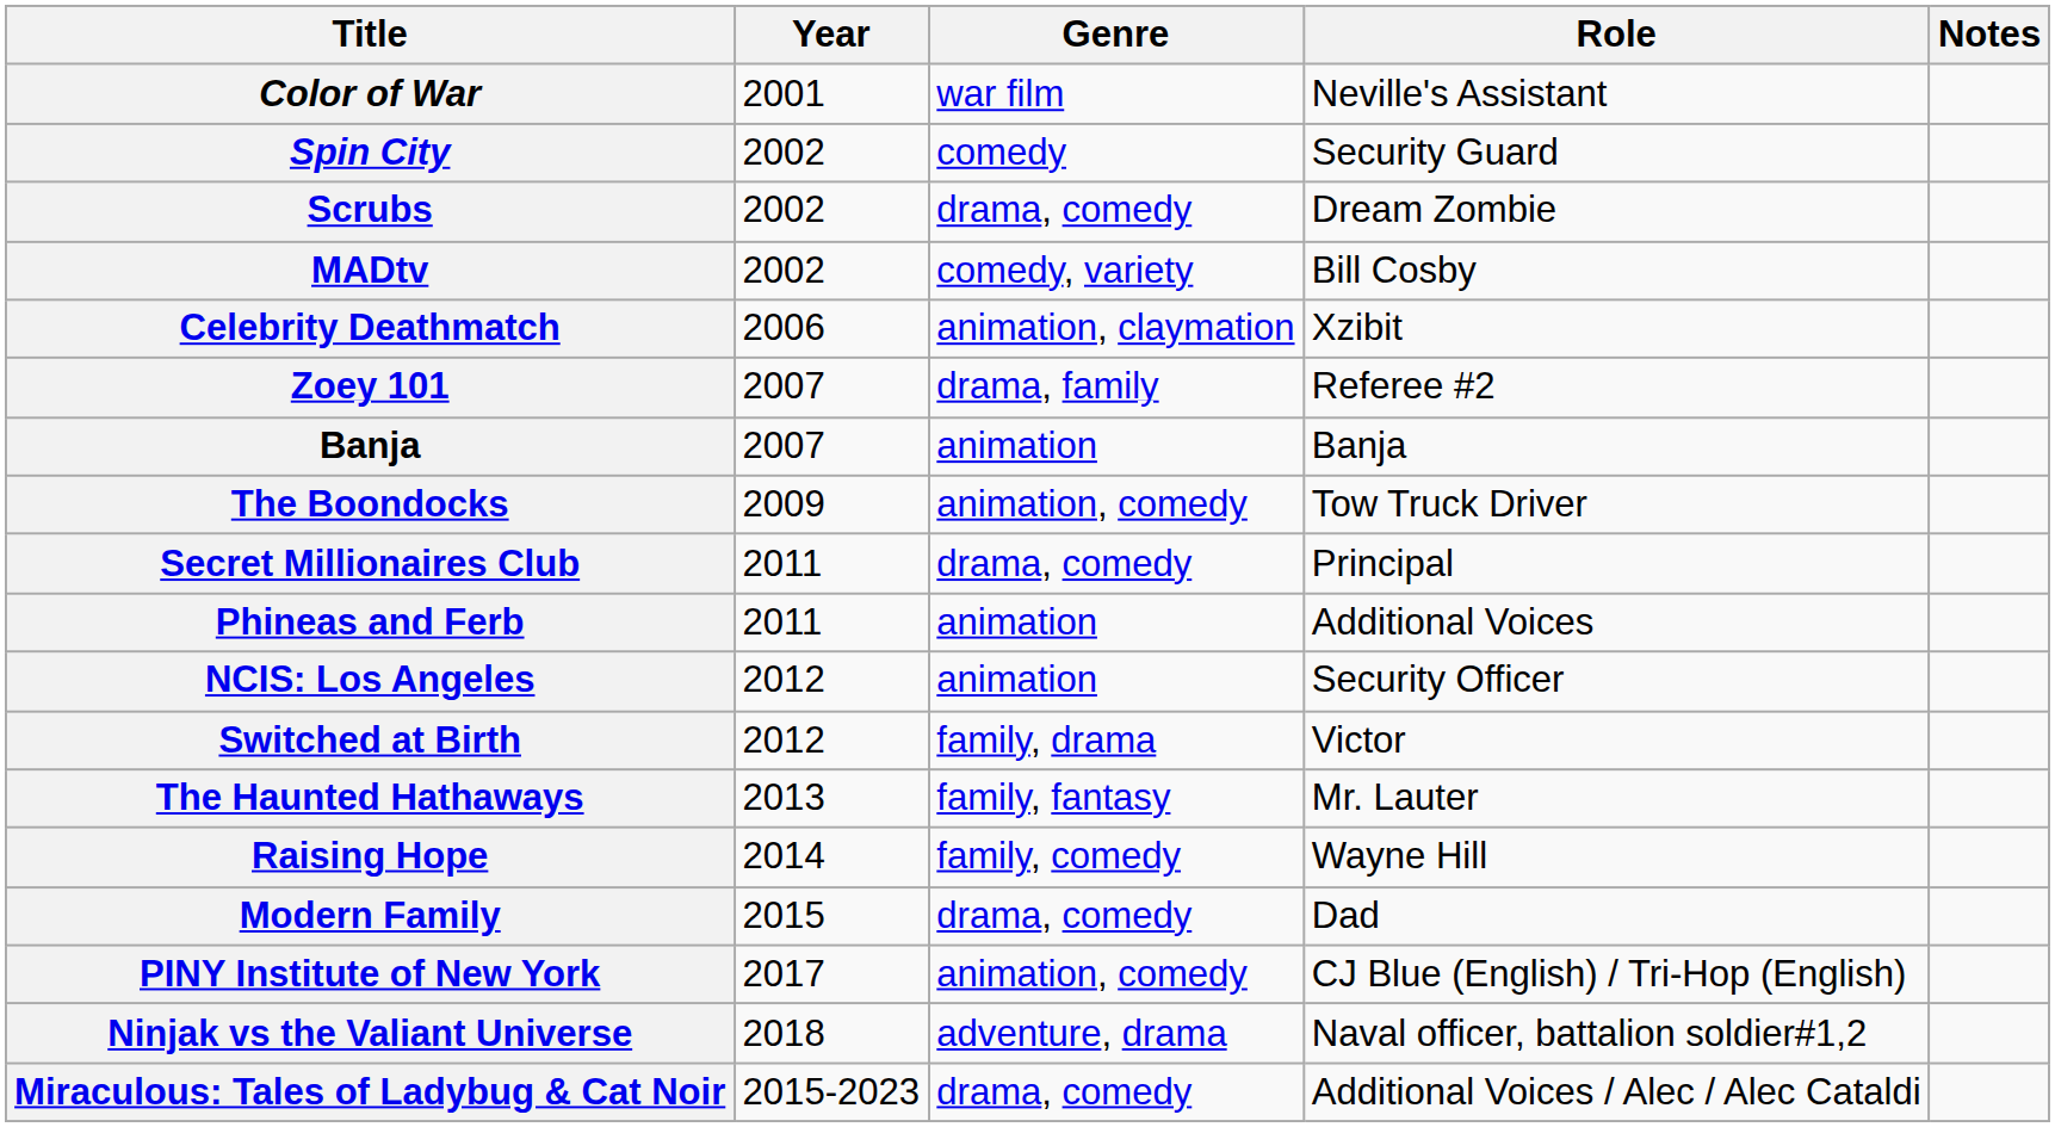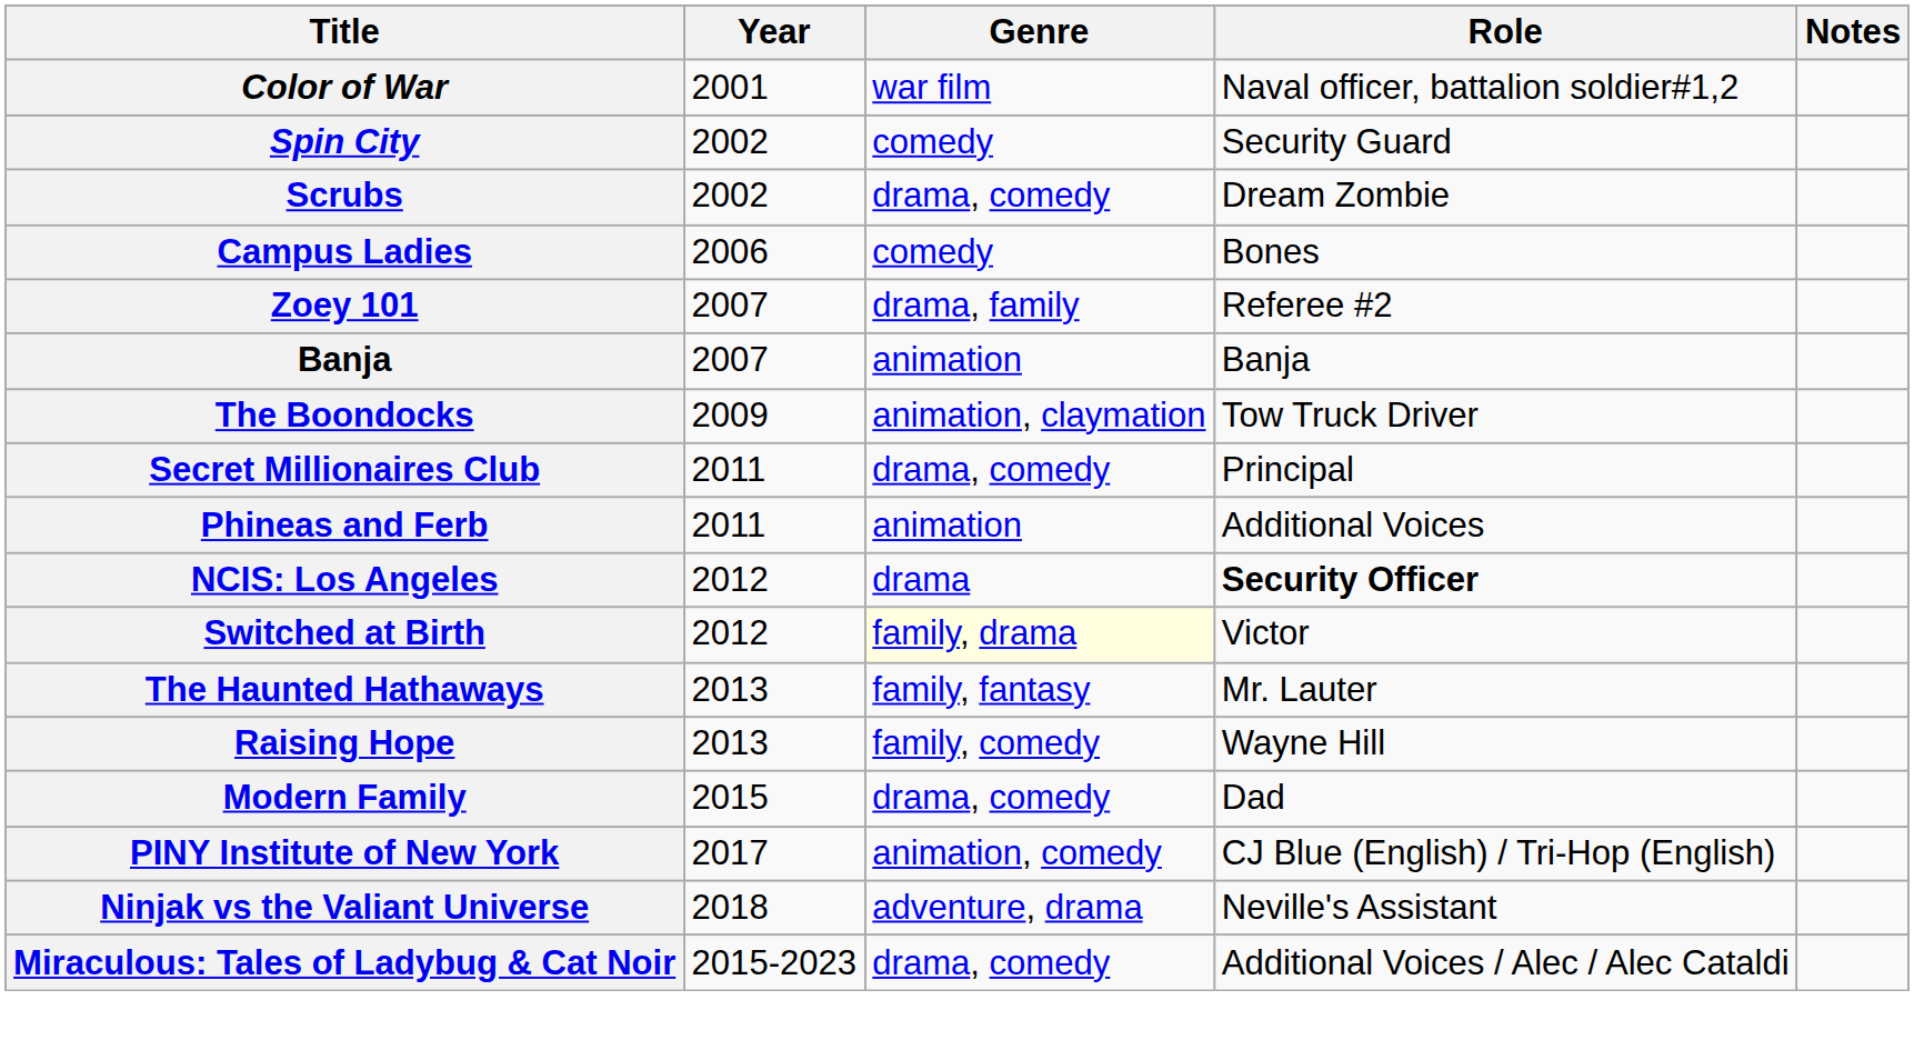 <table class="wikitable plainrowheaders sortable">
 <tr>
 <th scope="col">Title</th>
 <th scope="col">Year</th>
 <th scope="col">Genre</th>
 <th scope="col">Role</th>
 <th scope="col" class="unsortable">Notes</th>
 </tr>
 <tr>
 <th scope="row"><em>Color of War</em></th>
 <td>2001</td>
 <td><a href='#'>war film</a></td>
-<td>Neville's Assistant</td>
+<td>Naval officer, battalion soldier#1,2</td>
 <td></td>
 </tr>
 <tr>
 <th scope="row"><em><a href='#'>Spin City</a></em></th>
 <td>2002</td>
 <td><a href='#'>comedy</a></td>
 <td>Security Guard</td>
 <td></td>
 </tr>
 <tr>
 <th scope="row"><a href='#'>Scrubs</a></th>
 <td>2002</td>
 <td><a href='#'>drama</a>, <a href='#'>comedy</a></td>
 <td>Dream Zombie</td>
 <td></td>
 </tr>
 <tr>
-<th scope="row"><a href='#'>MADtv</a></th>
-<td>2002</td>
-<td><a href='#'>comedy</a>, <a href='#'>variety</a></td>
-<td>Bill Cosby</td>
-<td></td>
-</tr>
-<tr>
-<th scope="row"><a href='#'>Celebrity Deathmatch</a></th>
+<th scope="row"><a href='#'>Campus Ladies</a></th>
 <td>2006</td>
-<td><a href='#'>animation</a>, <a href='#'>claymation</a></td>
-<td>Xzibit</td>
+<td><a href='#'>comedy</a></td>
+<td>Bones</td>
 <td></td>
 </tr>
 <tr>
 <th scope="row"><a href='#'>Zoey 101</a></th>
 <td>2007</td>
 <td><a href='#'>drama</a>, <a href='#'>family</a></td>
 <td>Referee #2</td>
 <td></td>
 </tr>
 <tr>
 <th scope="row">Banja</th>
 <td>2007</td>
 <td><a href='#'>animation</a></td>
 <td>Banja</td>
 <td></td>
 </tr>
 <tr>
 <th scope="row"><a href='#'>The Boondocks</a></th>
 <td>2009</td>
-<td><a href='#'>animation</a>, <a href='#'>comedy</a></td>
+<td><a href='#'>animation</a>, <a href='#'>claymation</a></td>
 <td>Tow Truck Driver</td>
 <td></td>
 </tr>
 <tr>
 <th scope="row"><a href='#'>Secret Millionaires Club</a></th>
 <td>2011</td>
 <td><a href='#'>drama</a>, <a href='#'>comedy</a></td>
 <td>Principal</td>
 <td></td>
 </tr>
 <tr>
 <th scope="row"><a href='#'>Phineas and Ferb</a></th>
 <td>2011</td>
 <td><a href='#'>animation</a></td>
 <td>Additional Voices</td>
 <td></td>
 </tr>
 <tr>
 <th scope="row"><a href='#'>NCIS: Los Angeles</a></th>
 <td>2012</td>
-<td><a href='#'>animation</a></td>
-<td>Security Officer</td>
+<td><a href='#'>drama</a></td>
+<td><strong>Security Officer</strong></td>
 <td></td>
 </tr>
 <tr>
 <th scope="row"><a href='#'>Switched at Birth</a></th>
 <td>2012</td>
-<td><a href='#'>family</a>, <a href='#'>drama</a></td>
+<td style="background: lightyellow;"><a href='#'>family</a>, <a href='#'>drama</a></td>
 <td>Victor</td>
 <td></td>
 </tr>
 <tr>
 <th scope="row"><a href='#'>The Haunted Hathaways</a></th>
 <td>2013</td>
 <td><a href='#'>family</a>, <a href='#'>fantasy</a></td>
 <td>Mr. Lauter</td>
 <td></td>
 </tr>
 <tr>
 <th scope="row"><a href='#'>Raising Hope</a></th>
-<td>2014</td>
+<td>2013</td>
 <td><a href='#'>family</a>, <a href='#'>comedy</a></td>
 <td>Wayne Hill</td>
 <td></td>
 </tr>
 <tr>
 <th scope="row"><a href='#'>Modern Family</a></th>
 <td>2015</td>
 <td><a href='#'>drama</a>, <a href='#'>comedy</a></td>
 <td>Dad</td>
 <td></td>
 </tr>
 <tr>
 <th scope="row"><a href='#'>PINY Institute of New York</a></th>
 <td>2017</td>
 <td><a href='#'>animation</a>, <a href='#'>comedy</a></td>
 <td>CJ Blue (English) / Tri-Hop (English)</td>
 <td></td>
 </tr>
 <tr>
 <th scope="row"><a href='#'>Ninjak vs the Valiant Universe</a></th>
 <td>2018</td>
 <td><a href='#'>adventure</a>, <a href='#'>drama</a></td>
-<td>Naval officer, battalion soldier#1,2</td>
+<td>Neville's Assistant</td>
 <td></td>
 </tr>
 <tr>
 <th scope="row"><a href='#'>Miraculous: Tales of Ladybug & Cat Noir</a></th>
 <td>2015-2023</td>
 <td><a href='#'>drama</a>, <a href='#'>comedy</a></td>
 <td>Additional Voices / Alec / Alec Cataldi</td>
 </tr>
 </table>
